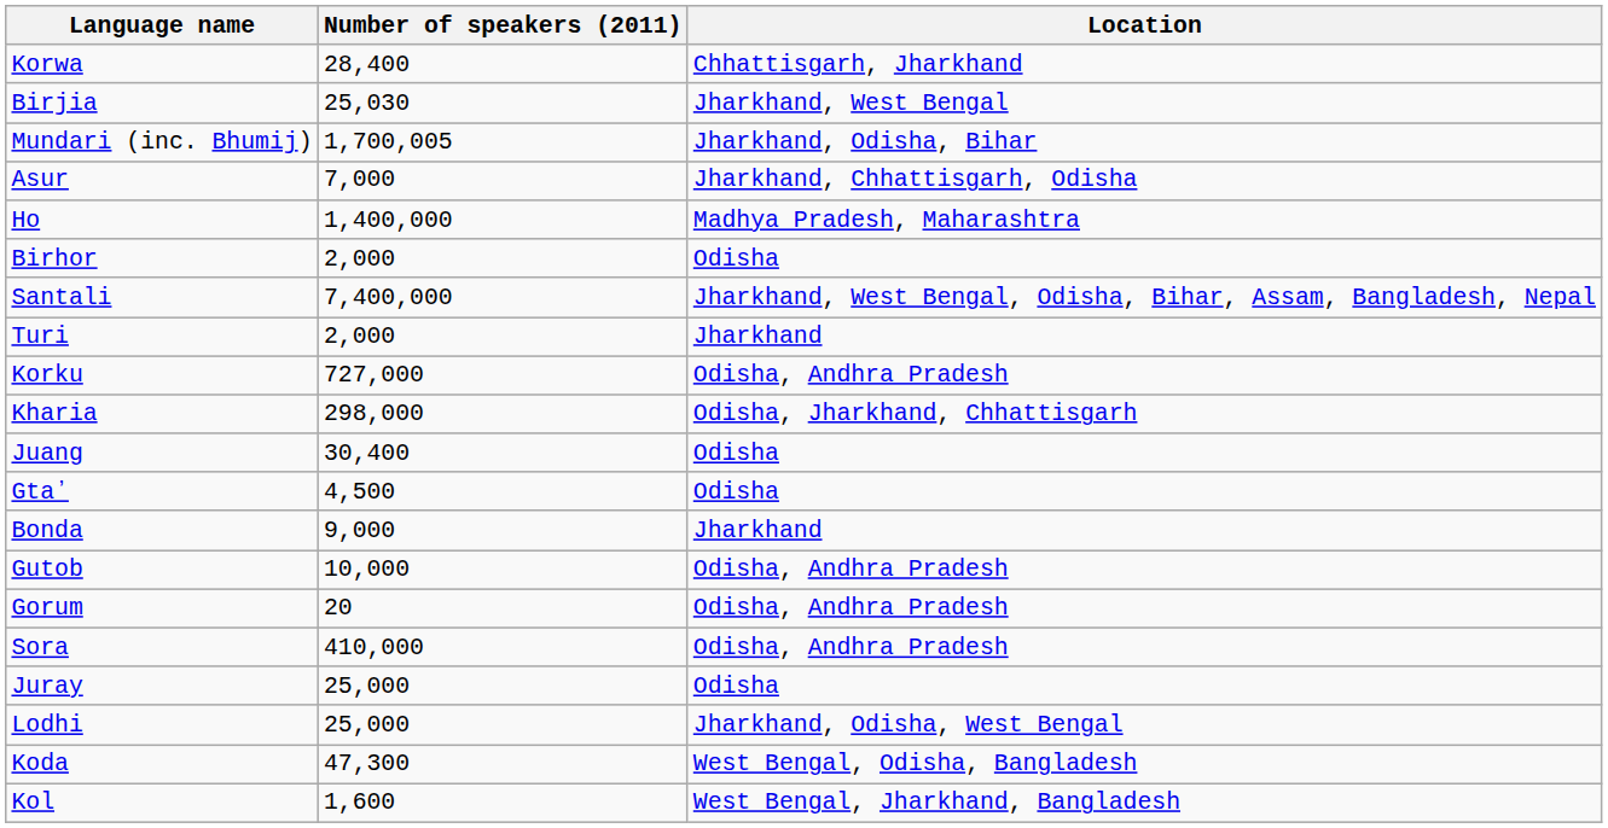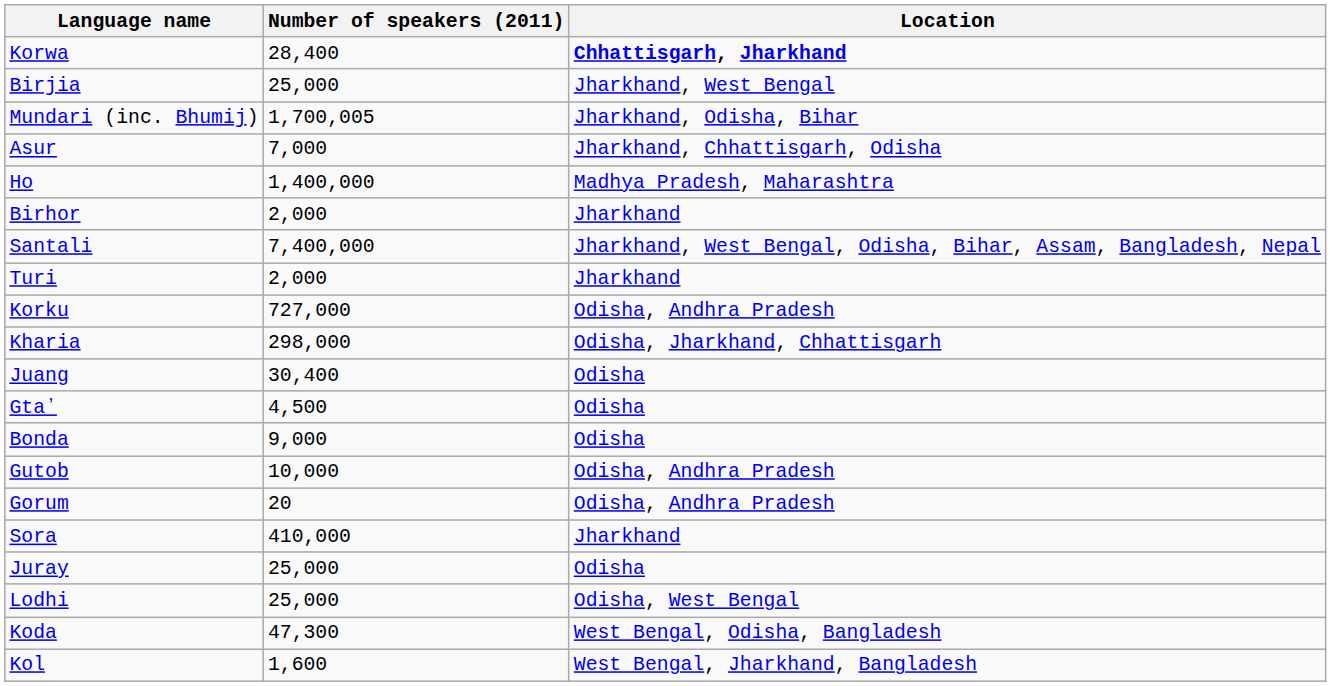 <table class="wikitable sortable">
 <tr>
 <th>Language name</th>
 <th>Number of speakers (2011)</th>
 <th>Location</th>
 </tr>
 <tr>
 <td><a href='#'>Korwa</a></td>
 <td>28,400</td>
-<td><a href='#'>Chhattisgarh</a>, <a href='#'>Jharkhand</a></td>
+<td><strong><a href='#'>Chhattisgarh</a>, <a href='#'>Jharkhand</a></strong></td>
 </tr>
 <tr>
 <td><a href='#'>Birjia</a></td>
-<td>25,030</td>
+<td>25,000</td>
 <td><a href='#'>Jharkhand</a>, <a href='#'>West Bengal</a></td>
 </tr>
 <tr>
 <td><a href='#'>Mundari</a> (inc. <a href='#'>Bhumij</a>)</td>
 <td>1,700,005</td>
 <td><a href='#'>Jharkhand</a>, <a href='#'>Odisha</a>, <a href='#'>Bihar</a></td>
 </tr>
 <tr>
 <td><a href='#'>Asur</a></td>
 <td>7,000</td>
 <td><a href='#'>Jharkhand</a>, <a href='#'>Chhattisgarh</a>, <a href='#'>Odisha</a></td>
 </tr>
 <tr>
 <td><a href='#'>Ho</a></td>
 <td>1,400,000</td>
 <td><a href='#'>Madhya Pradesh</a>, <a href='#'>Maharashtra</a></td>
 </tr>
 <tr>
 <td><a href='#'>Birhor</a></td>
 <td>2,000</td>
-<td><a href='#'>Odisha</a></td>
+<td><a href='#'>Jharkhand</a></td>
 </tr>
 <tr>
 <td><a href='#'>Santali</a></td>
 <td>7,400,000</td>
 <td><a href='#'>Jharkhand</a>, <a href='#'>West Bengal</a>, <a href='#'>Odisha</a>, <a href='#'>Bihar</a>, <a href='#'>Assam</a>, <a href='#'>Bangladesh</a>, <a href='#'>Nepal</a></td>
 </tr>
 <tr>
 <td><a href='#'>Turi</a></td>
 <td>2,000</td>
 <td><a href='#'>Jharkhand</a></td>
 </tr>
 <tr>
 <td><a href='#'>Korku</a></td>
 <td>727,000</td>
 <td><a href='#'>Odisha</a>, <a href='#'>Andhra Pradesh</a></td>
 </tr>
 <tr>
 <td><a href='#'>Kharia</a></td>
 <td>298,000</td>
 <td><a href='#'>Odisha</a>, <a href='#'>Jharkhand</a>, <a href='#'>Chhattisgarh</a></td>
 </tr>
 <tr>
 <td><a href='#'>Juang</a></td>
 <td>30,400</td>
 <td><a href='#'>Odisha</a></td>
 </tr>
 <tr>
 <td><a href='#'>Gtaʼ</a></td>
 <td>4,500</td>
 <td><a href='#'>Odisha</a></td>
 </tr>
 <tr>
 <td><a href='#'>Bonda</a></td>
 <td>9,000</td>
-<td><a href='#'>Jharkhand</a></td>
+<td><a href='#'>Odisha</a></td>
 </tr>
 <tr>
 <td><a href='#'>Gutob</a></td>
 <td>10,000</td>
 <td><a href='#'>Odisha</a>, <a href='#'>Andhra Pradesh</a></td>
 </tr>
 <tr>
 <td><a href='#'>Gorum</a></td>
 <td>20</td>
 <td><a href='#'>Odisha</a>, <a href='#'>Andhra Pradesh</a></td>
 </tr>
 <tr>
 <td><a href='#'>Sora</a></td>
 <td>410,000</td>
-<td><a href='#'>Odisha</a>, <a href='#'>Andhra Pradesh</a></td>
+<td><a href='#'>Jharkhand</a></td>
 </tr>
 <tr>
 <td><a href='#'>Juray</a></td>
 <td>25,000</td>
 <td><a href='#'>Odisha</a></td>
 </tr>
 <tr>
 <td><a href='#'>Lodhi</a></td>
 <td>25,000</td>
-<td><a href='#'>Jharkhand</a>, <a href='#'>Odisha</a>, <a href='#'>West Bengal</a></td>
+<td><a href='#'>Odisha</a>, <a href='#'>West Bengal</a></td>
 </tr>
 <tr>
 <td><a href='#'>Koda</a></td>
 <td>47,300</td>
 <td><a href='#'>West Bengal</a>, <a href='#'>Odisha</a>, <a href='#'>Bangladesh</a></td>
 </tr>
 <tr>
 <td><a href='#'>Kol</a></td>
 <td>1,600</td>
 <td><a href='#'>West Bengal</a>, <a href='#'>Jharkhand</a>, <a href='#'>Bangladesh</a></td>
 </tr>
 </table>
